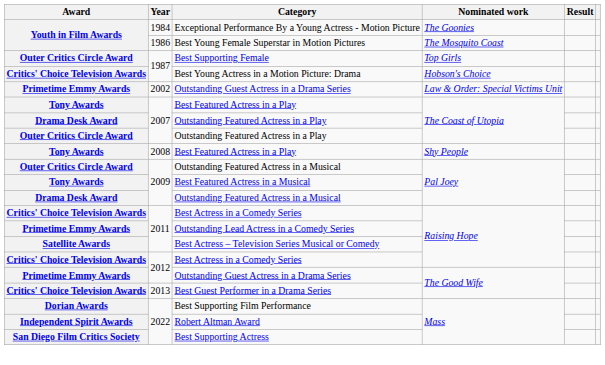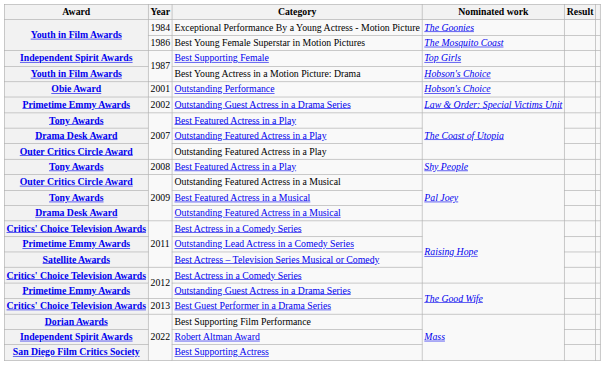 <table class="wikitable plainrowheaders sortable">
 <tr>
 <th scope="col">Award</th>
 <th scope="col">Year</th>
 <th scope="col">Category</th>
 <th scope="col">Nominated work</th>
 <th scope="col">Result</th>
 <th class="unsortable"></th>
 </tr>
 <tr>
 <th scope="row" rowspan="2"><a href='#'>Youth in Film Awards</a></th>
 <td>1984</td>
 <td>Exceptional Performance By a Young Actress - Motion Picture</td>
 <td scope="row"><em><a href='#'>The Goonies</a></em></td>
 <td></td>
 <td></td>
 </tr>
 <tr>
 <td>1986</td>
 <td>Best Young Female Superstar in Motion Pictures</td>
 <td scope="row"><em><a href='#'>The Mosquito Coast</a></em></td>
 <td></td>
 <td></td>
 </tr>
 <tr>
-<th scope="row"><a href='#'>Outer Critics Circle Award</a></th>
+<th scope="row"><a href='#'>Independent Spirit Awards</a></th>
 <td rowspan="2">1987</td>
 <td><a href='#'>Best Supporting Female</a></td>
 <td scope="row"><em><a href='#'>Top Girls</a></em></td>
 <td></td>
 <td></td>
 </tr>
 <tr>
-<th scope="row"><a href='#'>Critics' Choice Television Awards</a></th>
+<th scope="row"><a href='#'>Youth in Film Awards</a></th>
 <td>Best Young Actress in a Motion Picture: Drama</td>
+<td scope="row"><em><a href='#'>Hobson's Choice</a></em></td>
+<td></td>
+<td></td>
+</tr>
+<tr>
+<th scope="row"><a href='#'>Obie Award</a></th>
+<td>2001</td>
+<td><a href='#'>Outstanding Performance</a></td>
 <td scope="row"><em><a href='#'>Hobson's Choice</a></em></td>
 <td></td>
 <td></td>
 </tr>
 <tr>
 <th scope="row"><a href='#'>Primetime Emmy Awards</a></th>
 <td>2002</td>
 <td><a href='#'>Outstanding Guest Actress in a Drama Series</a></td>
 <td scope="row"><em><a href='#'>Law & Order: Special Victims Unit</a></em></td>
 <td></td>
 <td></td>
 </tr>
 <tr>
 <th scope="row"><a href='#'>Tony Awards</a></th>
 <td rowspan="3">2007</td>
 <td><a href='#'>Best Featured Actress in a Play</a></td>
 <td rowspan="3" scope="row"><em><a href='#'>The Coast of Utopia</a></em></td>
 <td></td>
 <td></td>
 </tr>
 <tr>
 <th scope="row"><a href='#'>Drama Desk Award</a></th>
 <td><a href='#'>Outstanding Featured Actress in a Play</a></td>
 <td></td>
 <td></td>
 </tr>
 <tr>
 <th scope="row"><a href='#'>Outer Critics Circle Award</a></th>
 <td>Outstanding Featured Actress in a Play</td>
 <td></td>
 <td></td>
 </tr>
 <tr>
 <th scope="row"><a href='#'>Tony Awards</a></th>
 <td>2008</td>
 <td><a href='#'>Best Featured Actress in a Play</a></td>
 <td scope="row"><em><a href='#'>Shy People</a></em></td>
 <td></td>
 <td></td>
 </tr>
 <tr>
 <th scope="row"><a href='#'>Outer Critics Circle Award</a></th>
 <td rowspan="3">2009</td>
 <td>Outstanding Featured Actress in a Musical</td>
 <td rowspan="3" scope="row"><em><a href='#'>Pal Joey</a></em></td>
 <td></td>
 <td></td>
 </tr>
 <tr>
 <th scope="row"><a href='#'>Tony Awards</a></th>
 <td><a href='#'>Best Featured Actress in a Musical</a></td>
 <td></td>
 <td></td>
 </tr>
 <tr>
 <th scope="row"><a href='#'>Drama Desk Award</a></th>
 <td><a href='#'>Outstanding Featured Actress in a Musical</a></td>
 <td></td>
 <td></td>
 </tr>
 <tr>
 <th scope="row"><a href='#'>Critics' Choice Television Awards</a></th>
 <td rowspan="3">2011</td>
 <td><a href='#'>Best Actress in a Comedy Series</a></td>
 <td rowspan="4" scope="row"><em><a href='#'>Raising Hope</a></em></td>
 <td></td>
 <td></td>
 </tr>
 <tr>
 <th scope="row"><a href='#'>Primetime Emmy Awards</a></th>
 <td><a href='#'>Outstanding Lead Actress in a Comedy Series</a></td>
 <td></td>
 <td></td>
 </tr>
 <tr>
 <th scope="row"><a href='#'>Satellite Awards</a></th>
 <td><a href='#'>Best Actress – Television Series Musical or Comedy</a></td>
 <td></td>
 <td></td>
 </tr>
 <tr>
 <th scope="row"><a href='#'>Critics' Choice Television Awards</a></th>
 <td rowspan="2">2012</td>
 <td><a href='#'>Best Actress in a Comedy Series</a></td>
 <td></td>
 <td></td>
 </tr>
 <tr>
 <th scope="row"><a href='#'>Primetime Emmy Awards</a></th>
 <td><a href='#'>Outstanding Guest Actress in a Drama Series</a></td>
 <td rowspan="2" scope="row"><em><a href='#'>The Good Wife</a></em></td>
 <td></td>
 <td></td>
 </tr>
 <tr>
 <th scope="row"><a href='#'>Critics' Choice Television Awards</a></th>
 <td>2013</td>
 <td><a href='#'>Best Guest Performer in a Drama Series</a></td>
 <td></td>
 <td></td>
 </tr>
 <tr>
 <th scope="row"><a href='#'>Dorian Awards</a></th>
 <td rowspan="3">2022</td>
 <td>Best Supporting Film Performance</td>
 <td rowspan="3"><a href='#'><em>Mass</em></a></td>
 <td></td>
 <td></td>
 </tr>
 <tr>
 <th scope="row"><a href='#'>Independent Spirit Awards</a></th>
 <td><a href='#'>Robert Altman Award</a></td>
 <td></td>
 <td></td>
 </tr>
 <tr>
 <th scope="row"><a href='#'>San Diego Film Critics Society</a></th>
 <td><a href='#'>Best Supporting Actress</a></td>
 <td></td>
 <td></td>
 </tr>
 </table>
